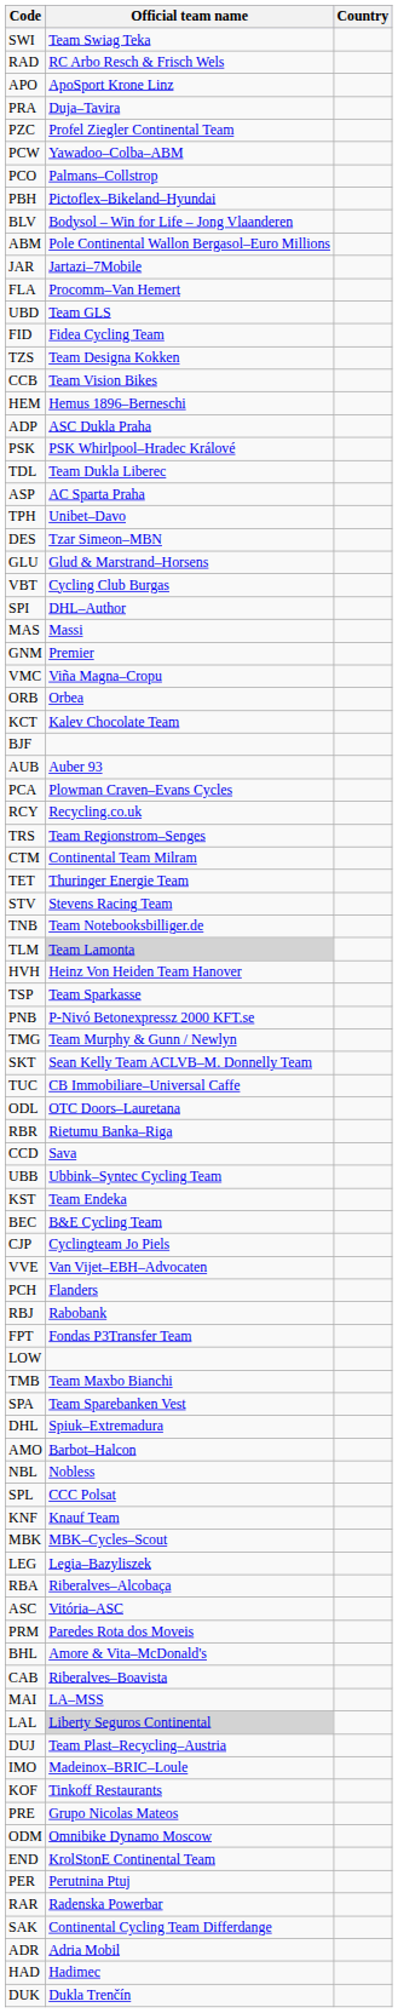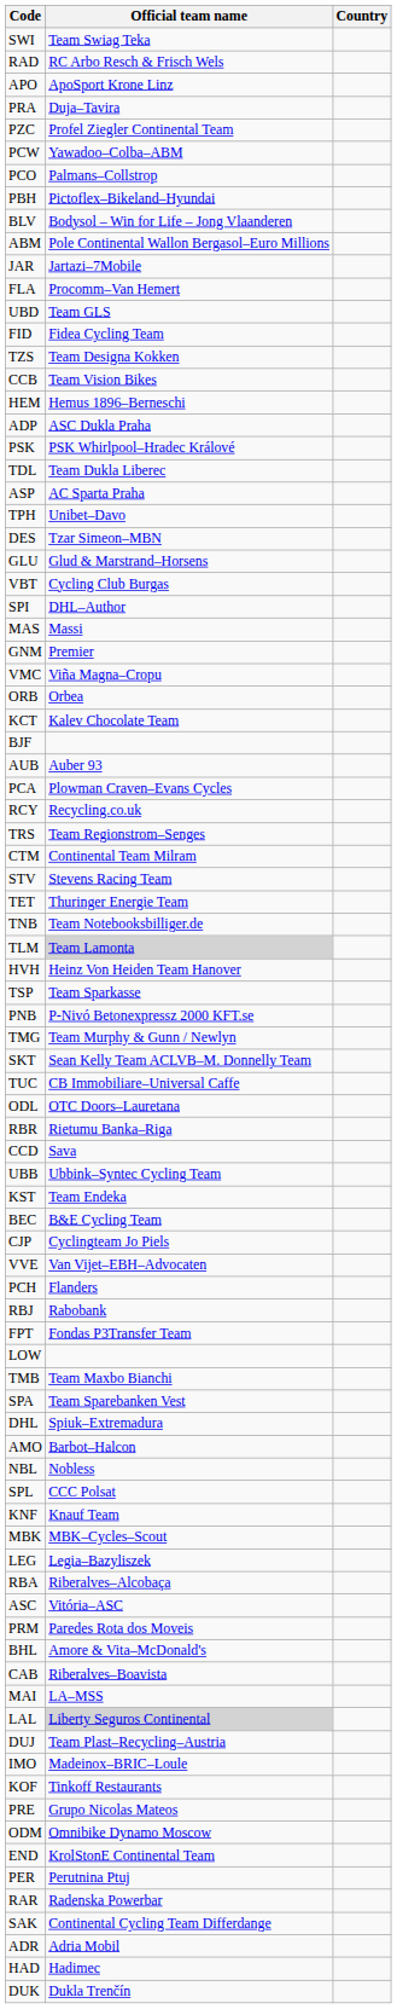 <table class="wikitable">
 <tr style="background:#ccccff;">
 <th>Code</th>
 <th>Official team name</th>
 <th>Country</th>
 </tr>
 <tr>
 <td>SWI</td>
 <td><a href='#'>Team Swiag Teka</a></td>
 <td></td>
 </tr>
 <tr>
 <td>RAD</td>
 <td><a href='#'>RC Arbo Resch & Frisch Wels</a></td>
 <td></td>
 </tr>
 <tr>
 <td>APO</td>
 <td><a href='#'>ApoSport Krone Linz</a></td>
 <td></td>
 </tr>
 <tr>
 <td>PRA</td>
 <td><a href='#'>Duja–Tavira</a></td>
 <td></td>
 </tr>
 <tr>
 <td>PZC</td>
 <td><a href='#'>Profel Ziegler Continental Team</a></td>
 <td></td>
 </tr>
 <tr>
 <td>PCW</td>
 <td><a href='#'>Yawadoo–Colba–ABM</a></td>
 <td></td>
 </tr>
 <tr>
 <td>PCO</td>
 <td><a href='#'>Palmans–Collstrop</a></td>
 <td></td>
 </tr>
 <tr>
 <td>PBH</td>
 <td><a href='#'>Pictoflex–Bikeland–Hyundai</a></td>
 <td></td>
 </tr>
 <tr>
 <td>BLV</td>
 <td><a href='#'>Bodysol – Win for Life – Jong Vlaanderen</a></td>
 <td></td>
 </tr>
 <tr>
 <td>ABM</td>
 <td><a href='#'>Pole Continental Wallon Bergasol–Euro Millions</a></td>
 <td></td>
 </tr>
 <tr>
 <td>JAR</td>
 <td><a href='#'>Jartazi–7Mobile</a></td>
 <td></td>
 </tr>
 <tr>
 <td>FLA</td>
 <td><a href='#'>Procomm–Van Hemert</a></td>
 <td></td>
 </tr>
 <tr>
 <td>UBD</td>
 <td><a href='#'>Team GLS</a></td>
 <td></td>
 </tr>
 <tr>
 <td>FID</td>
 <td><a href='#'>Fidea Cycling Team</a></td>
 <td></td>
 </tr>
 <tr>
 <td>TZS</td>
 <td><a href='#'>Team Designa Kokken</a></td>
 <td></td>
 </tr>
 <tr>
 <td>CCB</td>
 <td><a href='#'>Team Vision Bikes</a></td>
 <td></td>
 </tr>
 <tr>
 <td>HEM</td>
 <td><a href='#'>Hemus 1896–Berneschi</a></td>
 <td></td>
 </tr>
 <tr>
 <td>ADP</td>
 <td><a href='#'>ASC Dukla Praha</a></td>
 <td></td>
 </tr>
 <tr>
 <td>PSK</td>
 <td><a href='#'>PSK Whirlpool–Hradec Králové</a></td>
 <td></td>
 </tr>
 <tr>
 <td>TDL</td>
 <td><a href='#'>Team Dukla Liberec</a></td>
 <td></td>
 </tr>
 <tr>
 <td>ASP</td>
 <td><a href='#'>AC Sparta Praha</a></td>
 <td></td>
 </tr>
 <tr>
 <td>TPH</td>
 <td><a href='#'>Unibet–Davo</a></td>
 <td></td>
 </tr>
 <tr>
 <td>DES</td>
 <td><a href='#'>Tzar Simeon–MBN</a></td>
 <td></td>
 </tr>
 <tr>
 <td>GLU</td>
 <td><a href='#'>Glud & Marstrand–Horsens</a></td>
 <td></td>
 </tr>
 <tr>
 <td>VBT</td>
 <td><a href='#'>Cycling Club Burgas</a></td>
 <td></td>
 </tr>
 <tr>
 <td>SPI</td>
 <td><a href='#'>DHL–Author</a></td>
 <td></td>
 </tr>
 <tr>
 <td>MAS</td>
 <td><a href='#'>Massi</a></td>
 <td></td>
 </tr>
 <tr>
 <td>GNM</td>
 <td><a href='#'>Premier</a></td>
 <td></td>
 </tr>
 <tr>
 <td>VMC</td>
 <td><a href='#'>Viña Magna–Cropu</a></td>
 <td></td>
 </tr>
 <tr>
 <td>ORB</td>
 <td><a href='#'>Orbea</a></td>
 <td></td>
 </tr>
 <tr>
 <td>KCT</td>
 <td><a href='#'>Kalev Chocolate Team</a></td>
 <td></td>
 </tr>
 <tr>
 <td>BJF</td>
 <td></td>
 <td></td>
 </tr>
 <tr>
 <td>AUB</td>
 <td><a href='#'>Auber 93</a></td>
 <td></td>
 </tr>
 <tr>
 <td>PCA</td>
 <td><a href='#'>Plowman Craven–Evans Cycles</a></td>
 <td></td>
 </tr>
 <tr>
 <td>RCY</td>
 <td><a href='#'>Recycling.co.uk</a></td>
 <td></td>
 </tr>
 <tr>
 <td>TRS</td>
 <td><a href='#'>Team Regionstrom–Senges</a></td>
 <td></td>
 </tr>
 <tr>
 <td>CTM</td>
 <td><a href='#'>Continental Team Milram</a></td>
 <td></td>
 </tr>
 <tr>
-<td>TET</td>
-<td><a href='#'>Thuringer Energie Team</a></td>
+<td>STV</td>
+<td><a href='#'>Stevens Racing Team</a></td>
 <td></td>
 </tr>
 <tr>
-<td>STV</td>
-<td><a href='#'>Stevens Racing Team</a></td>
+<td>TET</td>
+<td><a href='#'>Thuringer Energie Team</a></td>
 <td></td>
 </tr>
 <tr>
 <td>TNB</td>
 <td><a href='#'>Team Notebooksbilliger.de</a></td>
 <td></td>
 </tr>
 <tr>
 <td>TLM</td>
 <td style="background: lightgrey;"><a href='#'>Team Lamonta</a></td>
 <td></td>
 </tr>
 <tr>
 <td>HVH</td>
 <td><a href='#'>Heinz Von Heiden Team Hanover</a></td>
 <td></td>
 </tr>
 <tr>
 <td>TSP</td>
 <td><a href='#'>Team Sparkasse</a></td>
 <td></td>
 </tr>
 <tr>
 <td>PNB</td>
 <td><a href='#'>P-Nivó Betonexpressz 2000 KFT.se</a></td>
 <td></td>
 </tr>
 <tr>
 <td>TMG</td>
 <td><a href='#'>Team Murphy & Gunn / Newlyn</a></td>
 <td></td>
 </tr>
 <tr>
 <td>SKT</td>
 <td><a href='#'>Sean Kelly Team ACLVB–M. Donnelly Team</a></td>
 <td></td>
 </tr>
 <tr>
 <td>TUC</td>
 <td><a href='#'>CB Immobiliare–Universal Caffe</a></td>
 <td></td>
 </tr>
 <tr>
 <td>ODL</td>
 <td><a href='#'>OTC Doors–Lauretana</a></td>
 <td></td>
 </tr>
 <tr>
 <td>RBR</td>
 <td><a href='#'>Rietumu Banka–Riga</a></td>
 <td></td>
 </tr>
 <tr>
 <td>CCD</td>
 <td><a href='#'>Sava</a></td>
 <td></td>
 </tr>
 <tr>
 <td>UBB</td>
 <td><a href='#'>Ubbink–Syntec Cycling Team</a></td>
 <td></td>
 </tr>
 <tr>
 <td>KST</td>
 <td><a href='#'>Team Endeka</a></td>
 <td></td>
 </tr>
 <tr>
 <td>BEC</td>
 <td><a href='#'>B&E Cycling Team</a></td>
 <td></td>
 </tr>
 <tr>
 <td>CJP</td>
 <td><a href='#'>Cyclingteam Jo Piels</a></td>
 <td></td>
 </tr>
 <tr>
 <td>VVE</td>
 <td><a href='#'>Van Vijet–EBH–Advocaten</a></td>
 <td></td>
 </tr>
 <tr>
 <td>PCH</td>
 <td><a href='#'>Flanders</a></td>
 <td></td>
 </tr>
 <tr>
 <td>RBJ</td>
 <td><a href='#'>Rabobank</a></td>
 <td></td>
 </tr>
 <tr>
 <td>FPT</td>
 <td><a href='#'>Fondas P3Transfer Team</a></td>
 <td></td>
 </tr>
 <tr>
 <td>LOW</td>
 <td></td>
 <td></td>
 </tr>
 <tr>
 <td>TMB</td>
 <td><a href='#'>Team Maxbo Bianchi</a></td>
 <td></td>
 </tr>
 <tr>
 <td>SPA</td>
 <td><a href='#'>Team Sparebanken Vest</a></td>
 <td></td>
 </tr>
 <tr>
 <td>DHL</td>
 <td><a href='#'>Spiuk–Extremadura</a></td>
 <td></td>
 </tr>
 <tr>
 <td>AMO</td>
 <td><a href='#'>Barbot–Halcon</a></td>
 <td></td>
 </tr>
 <tr>
 <td>NBL</td>
 <td><a href='#'>Nobless</a></td>
 <td></td>
 </tr>
 <tr>
 <td>SPL</td>
 <td><a href='#'>CCC Polsat</a></td>
 <td></td>
 </tr>
 <tr>
 <td>KNF</td>
 <td><a href='#'>Knauf Team</a></td>
 <td></td>
 </tr>
 <tr>
 <td>MBK</td>
 <td><a href='#'>MBK–Cycles–Scout</a></td>
 <td></td>
 </tr>
 <tr>
 <td>LEG</td>
 <td><a href='#'>Legia–Bazyliszek</a></td>
 <td></td>
 </tr>
 <tr>
 <td>RBA</td>
 <td><a href='#'>Riberalves–Alcobaça</a></td>
 <td></td>
 </tr>
 <tr>
 <td>ASC</td>
 <td><a href='#'>Vitória–ASC</a></td>
 <td></td>
 </tr>
 <tr>
 <td>PRM</td>
 <td><a href='#'>Paredes Rota dos Moveis</a></td>
 <td></td>
 </tr>
 <tr>
 <td>BHL</td>
 <td><a href='#'>Amore & Vita–McDonald's</a></td>
 <td></td>
 </tr>
 <tr>
 <td>CAB</td>
 <td><a href='#'>Riberalves–Boavista</a></td>
 <td></td>
 </tr>
 <tr>
 <td>MAI</td>
 <td><a href='#'>LA–MSS</a></td>
 <td></td>
 </tr>
 <tr>
 <td>LAL</td>
 <td style="background: lightgrey;"><a href='#'>Liberty Seguros Continental</a></td>
 <td></td>
 </tr>
 <tr>
 <td>DUJ</td>
 <td><a href='#'>Team Plast–Recycling–Austria</a></td>
 <td></td>
 </tr>
 <tr>
 <td>IMO</td>
 <td><a href='#'>Madeinox–BRIC–Loule</a></td>
 <td></td>
 </tr>
 <tr>
 <td>KOF</td>
 <td><a href='#'>Tinkoff Restaurants</a></td>
 <td></td>
 </tr>
 <tr>
 <td>PRE</td>
 <td><a href='#'>Grupo Nicolas Mateos</a></td>
 <td></td>
 </tr>
 <tr>
 <td>ODM</td>
 <td><a href='#'>Omnibike Dynamo Moscow</a></td>
 <td></td>
 </tr>
 <tr>
 <td>END</td>
 <td><a href='#'>KrolStonE Continental Team</a></td>
 <td></td>
 </tr>
 <tr>
 <td>PER</td>
 <td><a href='#'>Perutnina Ptuj</a></td>
 <td></td>
 </tr>
 <tr>
 <td>RAR</td>
 <td><a href='#'>Radenska Powerbar</a></td>
 <td></td>
 </tr>
 <tr>
 <td>SAK</td>
 <td><a href='#'>Continental Cycling Team Differdange</a></td>
 <td></td>
 </tr>
 <tr>
 <td>ADR</td>
 <td><a href='#'>Adria Mobil</a></td>
 <td></td>
 </tr>
 <tr>
 <td>HAD</td>
 <td><a href='#'>Hadimec</a></td>
 <td></td>
 </tr>
 <tr>
 <td>DUK</td>
 <td><a href='#'>Dukla Trenčín</a></td>
 <td></td>
 </tr>
 </table>
